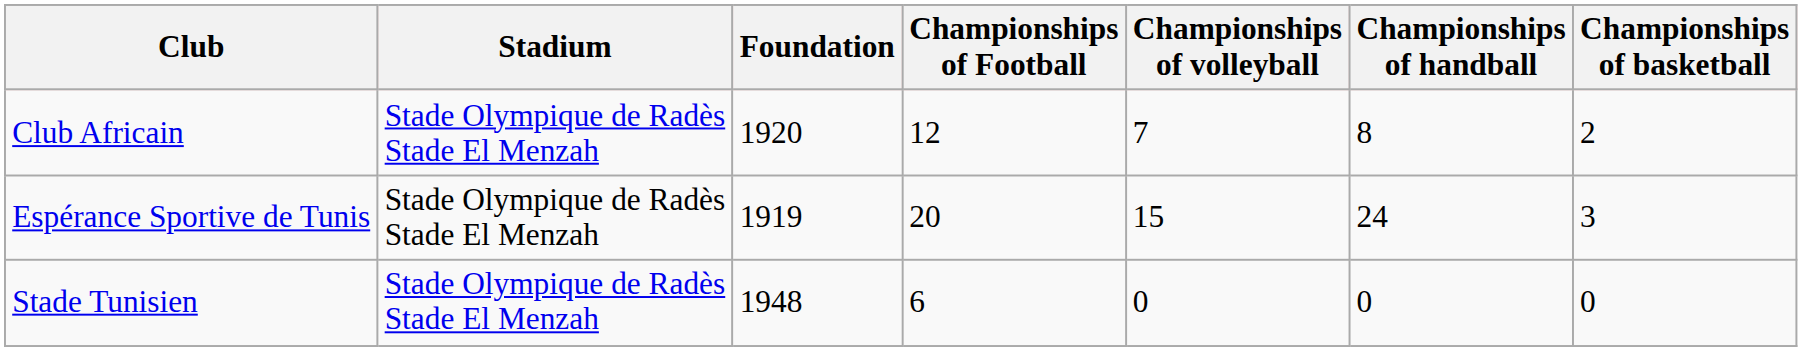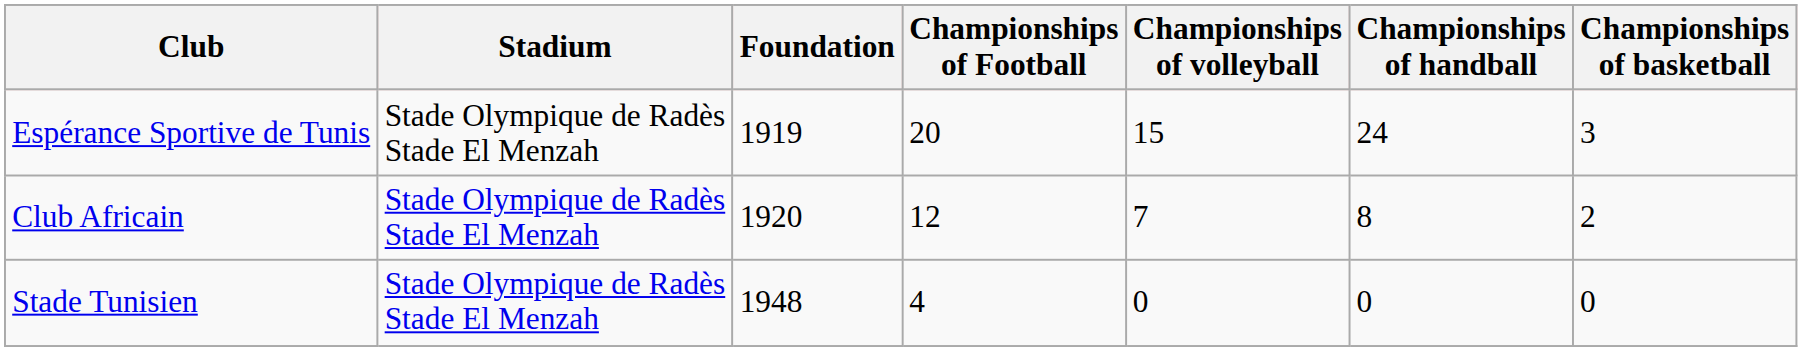 <table class="sortable wikitable centre">
 <tr style="text-align:center; background:#fbb;">
 <th>Club</th>
 <th>Stadium</th>
 <th>Foundation</th>
 <th>Championships<br>of Football</th>
 <th>Championships<br>of volleyball</th>
 <th>Championships<br>of handball</th>
 <th>Championships<br>of basketball</th>
 </tr>
 <tr>
+<td><a href='#'>Espérance Sportive de Tunis</a></td>
+<td>Stade Olympique de Radès<br>Stade El Menzah</td>
+<td>1919</td>
+<td>20</td>
+<td>15</td>
+<td>24</td>
+<td>3</td>
+</tr>
+<tr>
 <td><a href='#'>Club Africain</a></td>
 <td><a href='#'>Stade Olympique de Radès</a><br><a href='#'>Stade El Menzah</a></td>
 <td>1920</td>
 <td>12</td>
 <td>7</td>
 <td>8</td>
 <td>2</td>
 </tr>
 <tr>
-<td><a href='#'>Espérance Sportive de Tunis</a></td>
-<td>Stade Olympique de Radès<br>Stade El Menzah</td>
-<td>1919</td>
-<td>20</td>
-<td>15</td>
-<td>24</td>
-<td>3</td>
-</tr>
-<tr>
 <td><a href='#'>Stade Tunisien</a></td>
 <td><a href='#'>Stade Olympique de Radès</a><br><a href='#'>Stade El Menzah</a></td>
 <td>1948</td>
-<td>6</td>
+<td>4</td>
 <td>0</td>
 <td>0</td>
 <td>0</td>
 </tr>
 </table>
